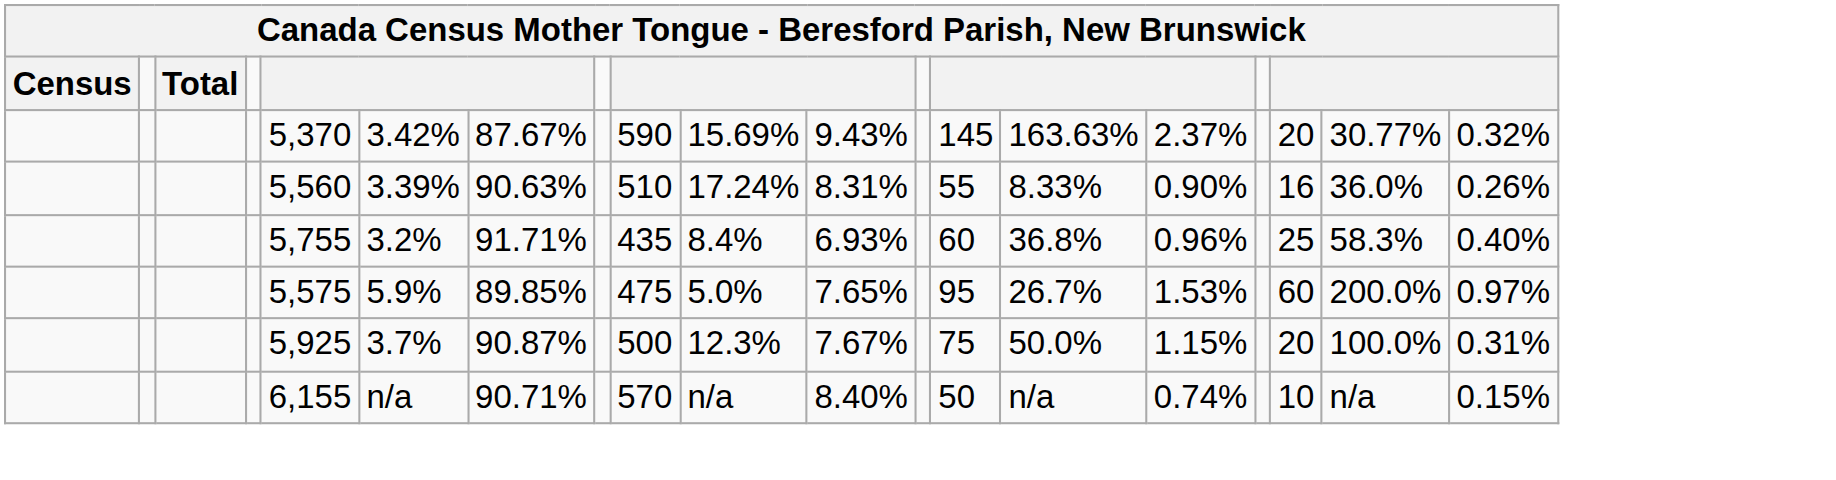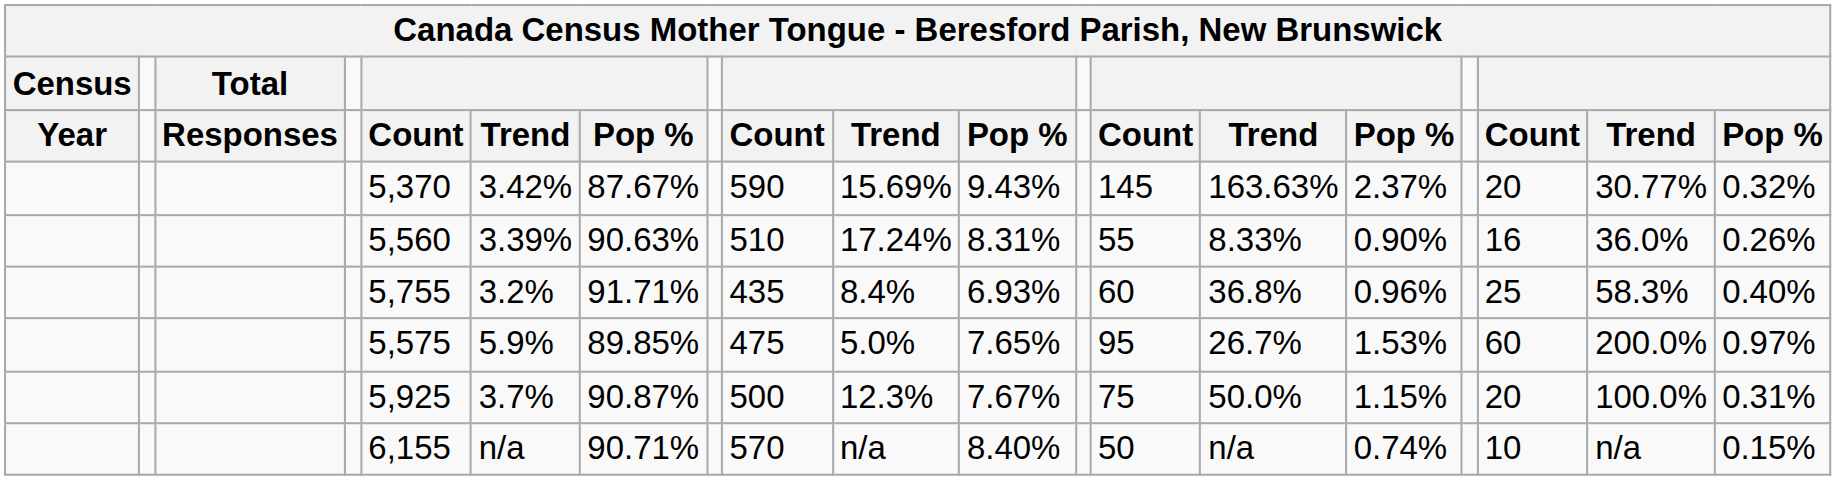 <table class="wikitable">
 <tr>
 <th colspan="19">Canada Census Mother Tongue - Beresford Parish, New Brunswick</th>
 </tr>
 <tr>
 <th>Census</th>
 <td></td>
 <th>Total</th>
 <td colspan="1"></td>
 <th colspan="3"></th>
 <td colspan="1"></td>
 <th colspan="3"></th>
 <td colspan="1"></td>
 <th colspan="3"></th>
 <td colspan="1"></td>
 <th colspan="3"></th>
+</tr>
+<tr>
+<th>Year</th>
+<td></td>
+<th>Responses</th>
+<td></td>
+<th>Count</th>
+<th>Trend</th>
+<th>Pop %</th>
+<td></td>
+<th>Count</th>
+<th>Trend</th>
+<th>Pop %</th>
+<td></td>
+<th>Count</th>
+<th>Trend</th>
+<th>Pop %</th>
+<td></td>
+<th>Count</th>
+<th>Trend</th>
+<th>Pop %</th>
 </tr>
 <tr>
 <td></td>
 <td></td>
 <td></td>
 <td></td>
 <td>5,370</td>
 <td> 3.42%</td>
 <td>87.67%</td>
 <td></td>
 <td>590</td>
 <td> 15.69%</td>
 <td>9.43%</td>
 <td></td>
 <td>145</td>
 <td> 163.63%</td>
 <td>2.37%</td>
 <td></td>
 <td>20</td>
 <td> 30.77%</td>
 <td>0.32%</td>
 </tr>
 <tr>
 <td></td>
 <td></td>
 <td></td>
 <td></td>
 <td>5,560</td>
 <td> 3.39%</td>
 <td>90.63%</td>
 <td></td>
 <td>510</td>
 <td> 17.24%</td>
 <td>8.31%</td>
 <td></td>
 <td>55</td>
 <td> 8.33%</td>
 <td>0.90%</td>
 <td></td>
 <td>16</td>
 <td> 36.0%</td>
 <td>0.26%</td>
 </tr>
 <tr>
 <td></td>
 <td></td>
 <td></td>
 <td></td>
 <td>5,755</td>
 <td> 3.2%</td>
 <td>91.71%</td>
 <td></td>
 <td>435</td>
 <td> 8.4%</td>
 <td>6.93%</td>
 <td></td>
 <td>60</td>
 <td> 36.8%</td>
 <td>0.96%</td>
 <td></td>
 <td>25</td>
 <td> 58.3%</td>
 <td>0.40%</td>
 </tr>
 <tr>
 <td></td>
 <td></td>
 <td></td>
 <td></td>
 <td>5,575</td>
 <td> 5.9%</td>
 <td>89.85%</td>
 <td></td>
 <td>475</td>
 <td> 5.0%</td>
 <td>7.65%</td>
 <td></td>
 <td>95</td>
 <td> 26.7%</td>
 <td>1.53%</td>
 <td></td>
 <td>60</td>
 <td> 200.0%</td>
 <td>0.97%</td>
 </tr>
 <tr>
 <td></td>
 <td></td>
 <td></td>
 <td></td>
 <td>5,925</td>
 <td> 3.7%</td>
 <td>90.87%</td>
 <td></td>
 <td>500</td>
 <td> 12.3%</td>
 <td>7.67%</td>
 <td></td>
 <td>75</td>
 <td> 50.0%</td>
 <td>1.15%</td>
 <td></td>
 <td>20</td>
 <td> 100.0%</td>
 <td>0.31%</td>
 </tr>
 <tr>
 <td></td>
 <td></td>
 <td></td>
 <td></td>
 <td>6,155</td>
 <td>n/a</td>
 <td>90.71%</td>
 <td></td>
 <td>570</td>
 <td>n/a</td>
 <td>8.40%</td>
 <td></td>
 <td>50</td>
 <td>n/a</td>
 <td>0.74%</td>
 <td></td>
 <td>10</td>
 <td>n/a</td>
 <td>0.15%</td>
 </tr>
 </table>
